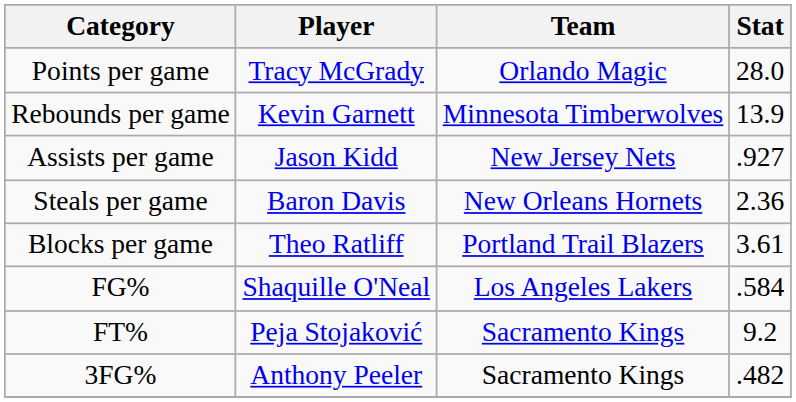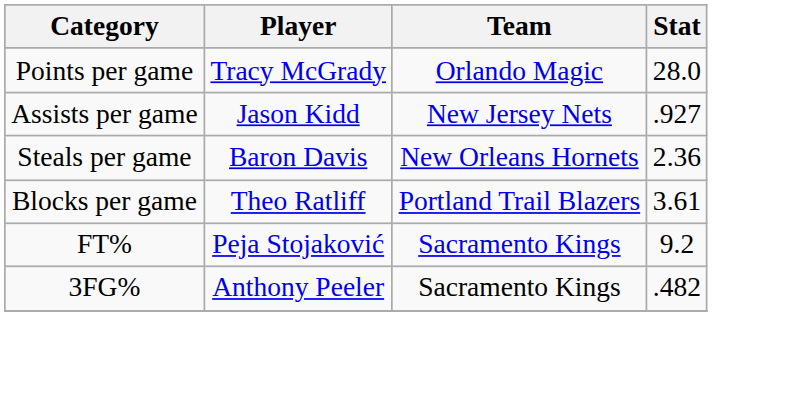 <table class="wikitable" style="text-align:center">
 <tr>
 <th>Category</th>
 <th>Player</th>
 <th>Team</th>
 <th>Stat</th>
 </tr>
 <tr>
 <td>Points per game</td>
 <td><a href='#'>Tracy McGrady</a></td>
 <td><a href='#'>Orlando Magic</a></td>
 <td>28.0</td>
-</tr>
-<tr>
-<td>Rebounds per game</td>
-<td><a href='#'>Kevin Garnett</a></td>
-<td><a href='#'>Minnesota Timberwolves</a></td>
-<td>13.9</td>
 </tr>
 <tr>
 <td>Assists per game</td>
 <td><a href='#'>Jason Kidd</a></td>
 <td><a href='#'>New Jersey Nets</a></td>
 <td>.927</td>
 </tr>
 <tr>
 <td>Steals per game</td>
 <td><a href='#'>Baron Davis</a></td>
 <td><a href='#'>New Orleans Hornets</a></td>
 <td>2.36</td>
 </tr>
 <tr>
 <td>Blocks per game</td>
 <td><a href='#'>Theo Ratliff</a></td>
 <td><a href='#'>Portland Trail Blazers</a></td>
 <td>3.61</td>
 </tr>
 <tr>
-<td>FG%</td>
-<td><a href='#'>Shaquille O'Neal</a></td>
-<td><a href='#'>Los Angeles Lakers</a></td>
-<td>.584</td>
-</tr>
-<tr>
 <td>FT%</td>
 <td><a href='#'>Peja Stojaković</a></td>
 <td><a href='#'>Sacramento Kings</a></td>
 <td>9.2</td>
 </tr>
 <tr>
 <td>3FG%</td>
 <td><a href='#'>Anthony Peeler</a></td>
 <td>Sacramento Kings</td>
 <td>.482</td>
 </tr>
 <tr>
 </tr>
 </table>
